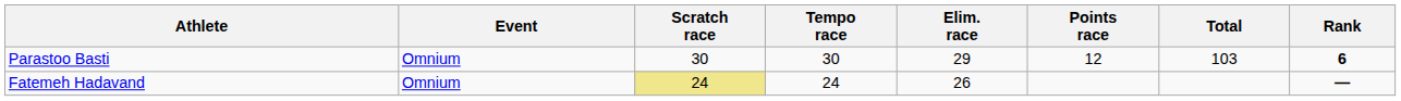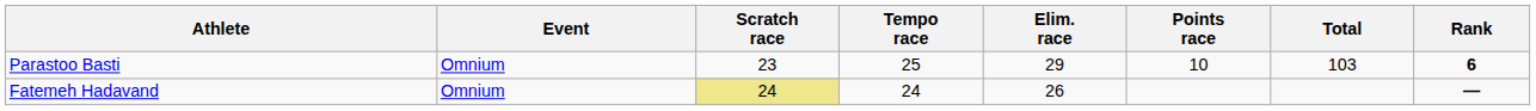 <table class="wikitable" width="65%" style="text-align:center; font-size:90%">
 <tr>
 <th width="15%">Athlete</th>
 <th width="9%">Event</th>
 <th width="5%">Scratch<br>race</th>
 <th width="5%">Tempo<br>race</th>
 <th width="5%">Elim.<br>race</th>
 <th width="5%">Points<br>race</th>
 <th width="5%">Total</th>
 <th width="4%">Rank</th>
 </tr>
 <tr>
 <td align="left"><a href='#'>Parastoo Basti</a></td>
 <td align="left"><a href='#'>Omnium</a></td>
-<td>30</td>
-<td>30</td>
+<td>23</td>
+<td>25</td>
 <td>29</td>
-<td>12</td>
+<td>10</td>
 <td>103</td>
 <td><strong>6</strong></td>
 </tr>
 <tr>
 <td align="left"><a href='#'>Fatemeh Hadavand</a></td>
 <td align="left"><a href='#'>Omnium</a></td>
 <td style="background: khaki;">24</td>
 <td>24</td>
 <td>26</td>
 <td></td>
 <td></td>
 <td><strong>—</strong></td>
 </tr>
 </table>
